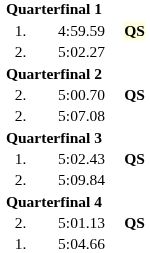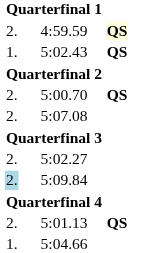 <table style="text-align:center">
 <tr>
 <td colspan=4 align=left><strong>Quarterfinal 1</strong></td>
 </tr>
 <tr>
-<td width=30>1.</td>
+<td>2.</td>
 <td align=left></td>
 <td width=80>4:59.59</td>
 <td style="background: lightyellow;"><strong>QS</strong></td>
 </tr>
 <tr>
-<td>2.</td>
+<td>1.</td>
 <td align=left></td>
-<td>5:02.27</td>
-<td></td>
+<td>5:02.43</td>
+<td><strong>QS</strong></td>
 </tr>
 <tr>
 <td colspan=4 align=left><strong>Quarterfinal 2</strong></td>
 </tr>
 <tr>
 <td>2.</td>
 <td align=left></td>
 <td>5:00.70</td>
 <td><strong>QS</strong></td>
 </tr>
 <tr>
 <td>2.</td>
 <td align=left></td>
 <td>5:07.08</td>
 <td></td>
 </tr>
 <tr>
 <td colspan=4 align=left><strong>Quarterfinal 3</strong></td>
 </tr>
 <tr>
-<td>1.</td>
+<td>2.</td>
 <td align=left></td>
-<td>5:02.43</td>
-<td><strong>QS</strong></td>
+<td>5:02.27</td>
+<td></td>
 </tr>
 <tr>
-<td>2.</td>
+<td style="background: lightblue;">2.</td>
 <td align=left></td>
 <td>5:09.84</td>
 <td></td>
 </tr>
 <tr>
 <td colspan=4 align=left><strong>Quarterfinal 4</strong></td>
 </tr>
 <tr>
 <td>2.</td>
 <td align=left></td>
 <td>5:01.13</td>
 <td><strong>QS</strong></td>
 </tr>
 <tr>
 <td>1.</td>
 <td align=left></td>
 <td>5:04.66</td>
 <td></td>
 </tr>
 </table>
